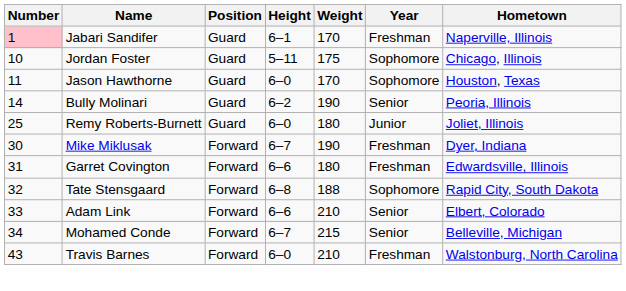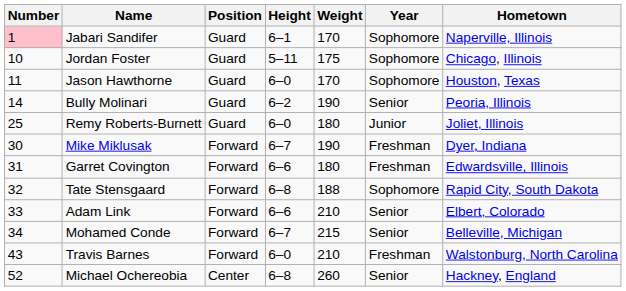 <table class="wikitable sortable" style="font-size: 95%;">
 <tr>
 <th>Number</th>
 <th>Name</th>
 <th>Position</th>
 <th>Height</th>
 <th>Weight</th>
 <th>Year</th>
 <th>Hometown</th>
 </tr>
 <tr>
 <td style="background: pink;">1</td>
 <td>Jabari Sandifer</td>
 <td>Guard</td>
 <td>6–1</td>
 <td>170</td>
-<td>Freshman</td>
+<td>Sophomore</td>
 <td><a href='#'>Naperville, Illinois</a></td>
 </tr>
 <tr>
 <td>10</td>
 <td>Jordan Foster</td>
 <td>Guard</td>
 <td>5–11</td>
 <td>175</td>
 <td>Sophomore</td>
 <td><a href='#'>Chicago</a>, <a href='#'>Illinois</a></td>
 </tr>
 <tr>
 <td>11</td>
 <td>Jason Hawthorne</td>
 <td>Guard</td>
 <td>6–0</td>
 <td>170</td>
 <td>Sophomore</td>
 <td><a href='#'>Houston</a>, <a href='#'>Texas</a></td>
 </tr>
 <tr>
 <td>14</td>
 <td>Bully Molinari</td>
 <td>Guard</td>
 <td>6–2</td>
 <td>190</td>
 <td>Senior</td>
 <td><a href='#'>Peoria, Illinois</a></td>
 </tr>
 <tr>
 <td>25</td>
 <td>Remy Roberts-Burnett</td>
 <td>Guard</td>
 <td>6–0</td>
 <td>180</td>
 <td>Junior</td>
 <td><a href='#'>Joliet, Illinois</a></td>
 </tr>
 <tr>
 <td>30</td>
 <td><a href='#'>Mike Miklusak</a></td>
 <td>Forward</td>
 <td>6–7</td>
 <td>190</td>
 <td>Freshman</td>
 <td><a href='#'>Dyer, Indiana</a></td>
 </tr>
 <tr>
 <td>31</td>
 <td>Garret Covington</td>
 <td>Forward</td>
 <td>6–6</td>
 <td>180</td>
 <td>Freshman</td>
 <td><a href='#'>Edwardsville, Illinois</a></td>
 </tr>
 <tr>
 <td>32</td>
 <td>Tate Stensgaard</td>
 <td>Forward</td>
 <td>6–8</td>
 <td>188</td>
 <td>Sophomore</td>
 <td><a href='#'>Rapid City, South Dakota</a></td>
 </tr>
 <tr>
 <td>33</td>
 <td>Adam Link</td>
 <td>Forward</td>
 <td>6–6</td>
 <td>210</td>
 <td>Senior</td>
 <td><a href='#'>Elbert, Colorado</a></td>
 </tr>
 <tr>
 <td>34</td>
 <td>Mohamed Conde</td>
 <td>Forward</td>
 <td>6–7</td>
 <td>215</td>
 <td>Senior</td>
 <td><a href='#'>Belleville, Michigan</a></td>
 </tr>
 <tr>
 <td>43</td>
 <td>Travis Barnes</td>
 <td>Forward</td>
 <td>6–0</td>
 <td>210</td>
 <td>Freshman</td>
 <td><a href='#'>Walstonburg, North Carolina</a></td>
 </tr>
+<tr>
+<td>52</td>
+<td>Michael Ochereobia</td>
+<td>Center</td>
+<td>6–8</td>
+<td>260</td>
+<td>Senior</td>
+<td><a href='#'>Hackney</a>, <a href='#'>England</a></td>
+</tr>
 </table>
